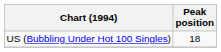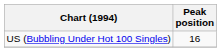 <table Class = "wikitable sortable">
 <tr>
 <th>Chart (1994)</th>
 <th>Peak<br>position</th>
 </tr>
 <tr>
 <td>US (<a href='#'>Bubbling Under Hot 100 Singles</a>)</td>
-<td align = "center">18</td>
+<td align = "center">16</td>
 </tr>
 <tr>
 </tr>
 </table>
